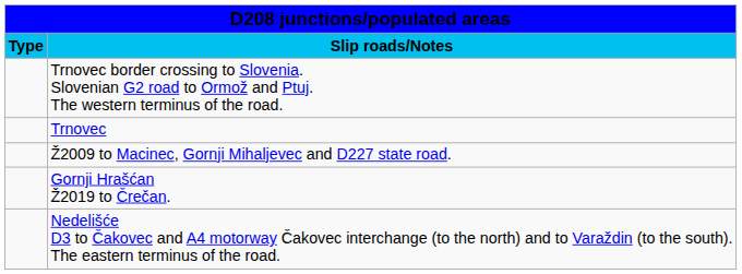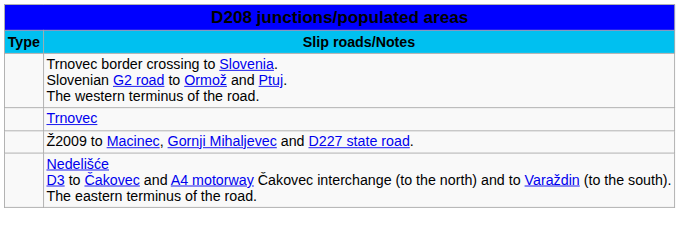 <table class="wikitable">
 <tr>
 <td colspan=2 bgcolor=blue align=center style=margin-top:15><span><big><strong>D208 junctions/populated areas</strong></big></span></td>
 </tr>
 <tr>
 <td align=center bgcolor=00c0f0><strong>Type</strong></td>
 <td align=center bgcolor=00c0f0><strong>Slip roads/Notes</strong></td>
 </tr>
 <tr>
 <td></td>
 <td>Trnovec border crossing to <a href='#'>Slovenia</a>.<br> Slovenian <a href='#'>G2 road</a> to <a href='#'>Ormož</a> and <a href='#'>Ptuj</a>.<br>The western terminus of the road.</td>
 </tr>
 <tr>
 <td></td>
 <td><a href='#'>Trnovec</a></td>
 </tr>
 <tr>
 <td></td>
 <td>Ž2009 to <a href='#'>Macinec</a>, <a href='#'>Gornji Mihaljevec</a> and <a href='#'>D227 state road</a>.</td>
 </tr>
 <tr>
 <td></td>
-<td><a href='#'>Gornji Hrašćan</a><br>Ž2019 to <a href='#'>Črečan</a>.</td>
-</tr>
-<tr>
-<td></td>
 <td><a href='#'>Nedelišće</a><br> <a href='#'>D3</a> to  <a href='#'>Čakovec</a> and <a href='#'>A4 motorway</a> Čakovec interchange  (to the north) and to <a href='#'>Varaždin</a> (to the south).<br>The eastern terminus of the road.</td>
 </tr>
 </table>
